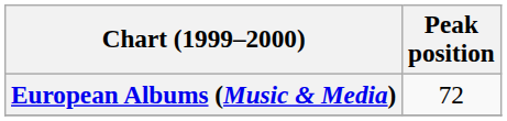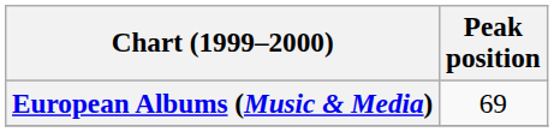 <table class="wikitable sortable plainrowheaders" style="text-align:center">
 <tr>
 <th scope="col">Chart (1999–2000)</th>
 <th scope="col">Peak<br>position</th>
 </tr>
 <tr>
 <th scope="row"><a href='#'>European Albums</a> (<em><a href='#'>Music & Media</a></em>)</th>
-<td>72</td>
+<td>69</td>
 </tr>
 <tr>
 </tr>
 <tr>
 </tr>
 <tr>
 </tr>
 </table>
